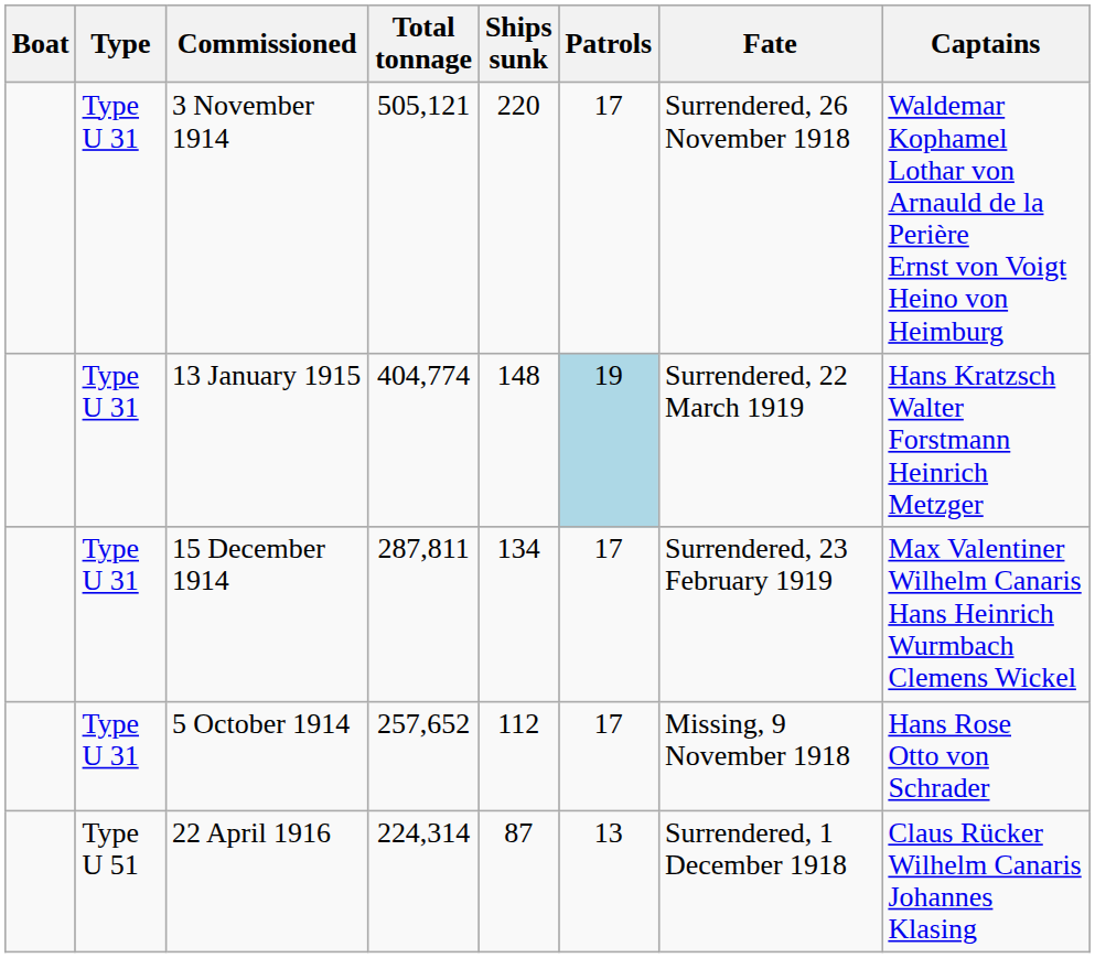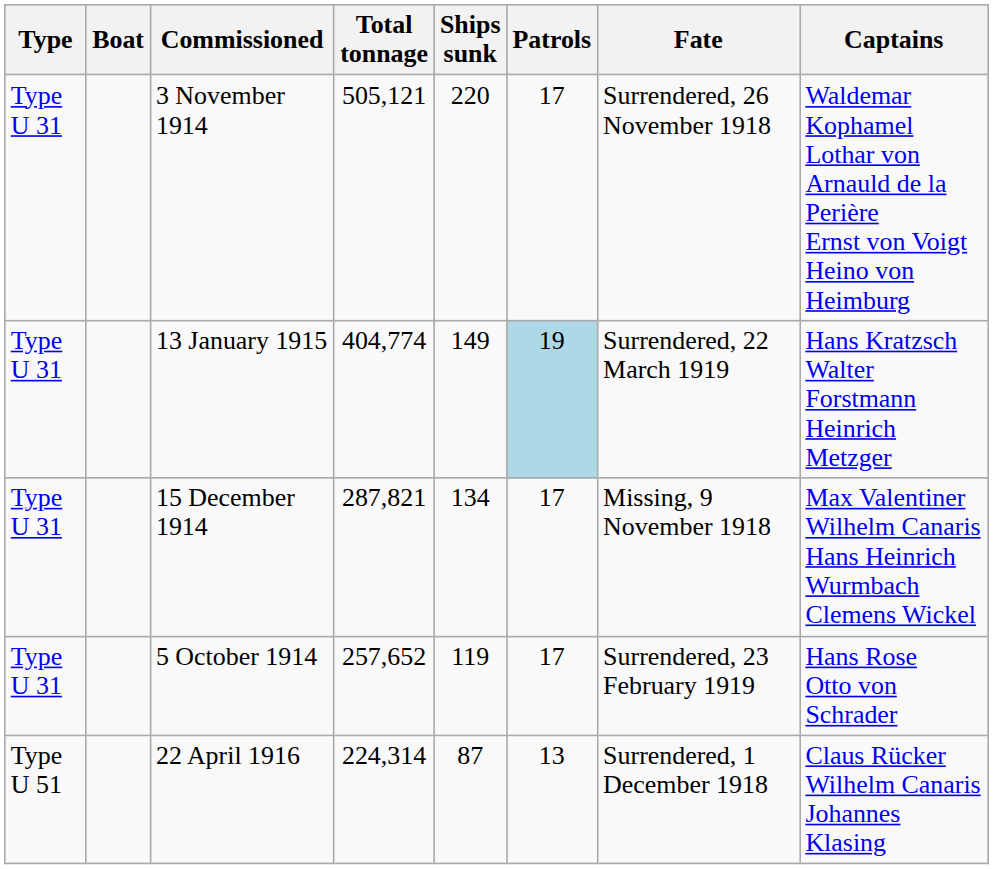 <table class="wikitable sortable">
 <tr>
+<th>Type</th>
 <th>Boat</th>
-<th>Type</th>
 <th>Commissioned</th>
 <th>Total<br>tonnage</th>
 <th>Ships<br>sunk</th>
 <th>Patrols</th>
 <th class="unsortable">Fate</th>
 <th class="unsortable">Captains</th>
 </tr>
 <tr valign="top">
+<td><a href='#'>Type U 31</a></td>
 <td></td>
-<td><a href='#'>Type U 31</a></td>
 <td>3 November 1914</td>
 <td align=center>505,121</td>
 <td align=center>220</td>
 <td align=center>17</td>
 <td>Surrendered, 26 November 1918</td>
 <td><a href='#'>Waldemar Kophamel</a><br><a href='#'>Lothar von Arnauld de la Perière</a><br><a href='#'>Ernst von Voigt</a><br><a href='#'>Heino von Heimburg</a></td>
 </tr>
 <tr valign="top">
+<td><a href='#'>Type U 31</a></td>
 <td></td>
-<td><a href='#'>Type U 31</a></td>
 <td>13 January 1915</td>
 <td align=center>404,774</td>
-<td align=center>148</td>
+<td align=center>149</td>
 <td align=center style="background: lightblue;">19</td>
 <td>Surrendered, 22 March 1919</td>
 <td><a href='#'>Hans Kratzsch</a><br><a href='#'>Walter Forstmann</a><br><a href='#'>Heinrich Metzger</a></td>
 </tr>
 <tr valign="top">
+<td><a href='#'>Type U 31</a></td>
 <td></td>
-<td><a href='#'>Type U 31</a></td>
 <td>15 December 1914</td>
-<td align=center>287,811</td>
+<td align=center>287,821</td>
 <td align=center>134</td>
 <td align=center>17</td>
-<td>Surrendered, 23 February 1919</td>
+<td>Missing, 9 November 1918</td>
 <td><a href='#'>Max Valentiner</a><br><a href='#'>Wilhelm Canaris</a><br><a href='#'>Hans Heinrich Wurmbach</a><br><a href='#'>Clemens Wickel</a></td>
 </tr>
 <tr valign="top">
+<td><a href='#'>Type U 31</a></td>
 <td></td>
-<td><a href='#'>Type U 31</a></td>
 <td>5 October 1914</td>
 <td align=center>257,652</td>
-<td align=center>112</td>
+<td align=center>119</td>
 <td align=center>17</td>
-<td>Missing, 9 November 1918</td>
+<td>Surrendered, 23 February 1919</td>
 <td><a href='#'>Hans Rose</a><br><a href='#'>Otto von Schrader</a></td>
 </tr>
 <tr valign="top">
+<td>Type U 51</td>
 <td></td>
-<td>Type U 51</td>
 <td>22 April 1916</td>
 <td align=center>224,314</td>
 <td align=center>87</td>
 <td align=center>13</td>
 <td>Surrendered, 1 December 1918</td>
 <td><a href='#'>Claus Rücker</a><br><a href='#'>Wilhelm Canaris</a><br><a href='#'>Johannes Klasing</a></td>
 </tr>
 </table>
